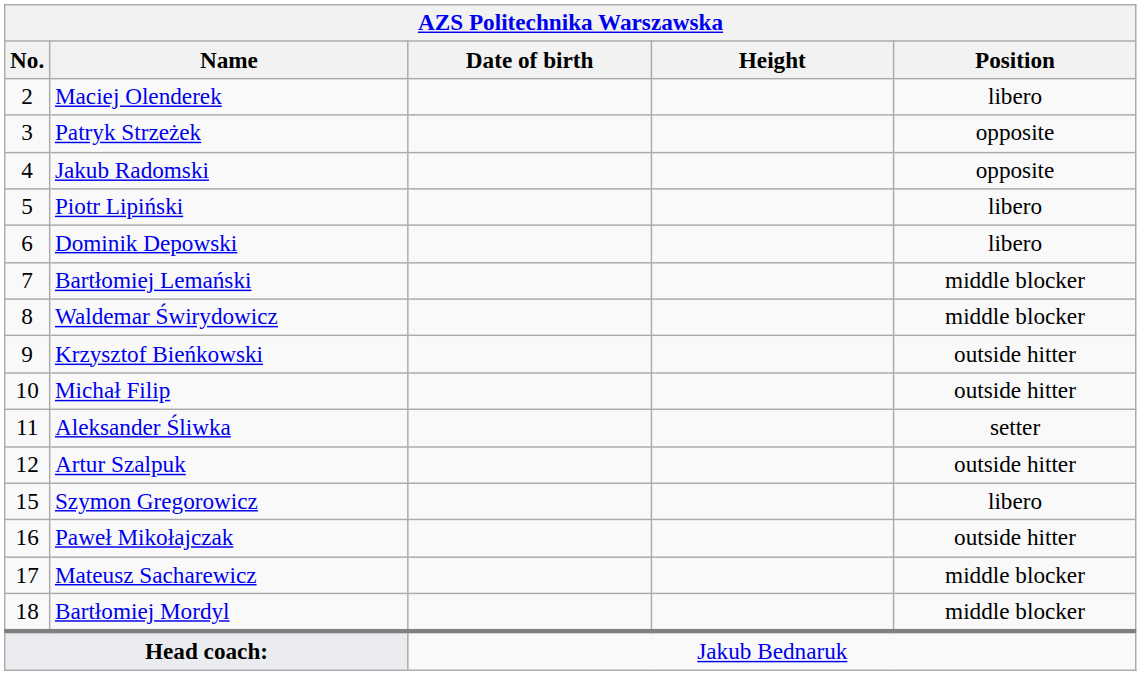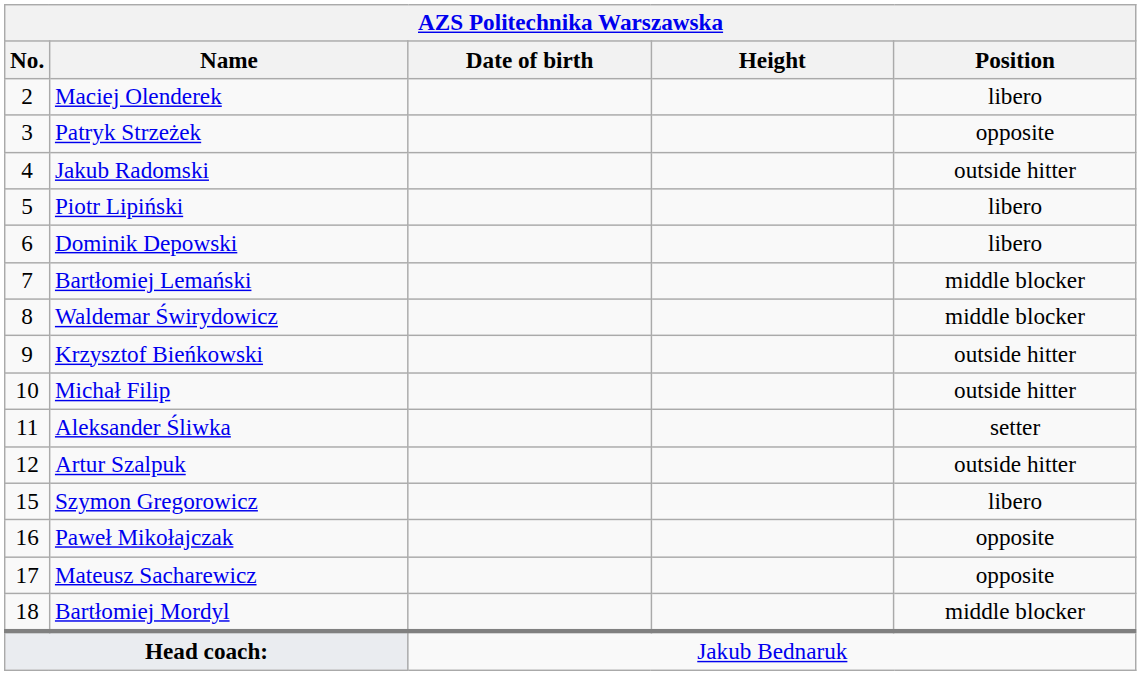 <table class="wikitable collapsible collapsed" style="font-size:100%; text-align:center">
 <tr>
 <th colspan=5 style="width:30em"><a href='#'>AZS Politechnika Warszawska</a></th>
 </tr>
 <tr>
 <th>No.</th>
 <th style="width:15em">Name</th>
 <th style="width:10em">Date of birth</th>
 <th style="width:10em">Height</th>
 <th style="width:10em">Position</th>
 </tr>
 <tr>
 <td>2</td>
 <td align=left> <a href='#'>Maciej Olenderek</a></td>
 <td align=right></td>
 <td></td>
 <td>libero</td>
 </tr>
 <tr>
 <td>3</td>
 <td align=left> <a href='#'>Patryk Strzeżek</a></td>
 <td align=right></td>
 <td></td>
 <td>opposite</td>
 </tr>
 <tr>
 <td>4</td>
 <td align=left> <a href='#'>Jakub Radomski</a></td>
 <td align=right></td>
 <td></td>
-<td>opposite</td>
+<td>outside hitter</td>
 </tr>
 <tr>
 <td>5</td>
 <td align=left> <a href='#'>Piotr Lipiński</a></td>
 <td align=right></td>
 <td></td>
 <td>libero</td>
 </tr>
 <tr>
 <td>6</td>
 <td align=left> <a href='#'>Dominik Depowski</a></td>
 <td align=right></td>
 <td></td>
 <td>libero</td>
 </tr>
 <tr>
 <td>7</td>
 <td align=left> <a href='#'>Bartłomiej Lemański</a></td>
 <td align=right></td>
 <td></td>
 <td>middle blocker</td>
 </tr>
 <tr>
 <td>8</td>
 <td align=left> <a href='#'>Waldemar Świrydowicz</a></td>
 <td align=right></td>
 <td></td>
 <td>middle blocker</td>
 </tr>
 <tr>
 <td>9</td>
 <td align=left> <a href='#'>Krzysztof Bieńkowski</a></td>
 <td align=right></td>
 <td></td>
 <td>outside hitter</td>
 </tr>
 <tr>
 <td>10</td>
 <td align=left> <a href='#'>Michał Filip</a></td>
 <td align=right></td>
 <td></td>
 <td>outside hitter</td>
 </tr>
 <tr>
 <td>11</td>
 <td align=left> <a href='#'>Aleksander Śliwka</a></td>
 <td align=right></td>
 <td></td>
 <td>setter</td>
 </tr>
 <tr>
 <td>12</td>
 <td align=left> <a href='#'>Artur Szalpuk</a></td>
 <td align=right></td>
 <td></td>
 <td>outside hitter</td>
 </tr>
 <tr>
 <td>15</td>
 <td align=left> <a href='#'>Szymon Gregorowicz</a></td>
 <td align=right></td>
 <td></td>
 <td>libero</td>
 </tr>
 <tr>
 <td>16</td>
 <td align=left> <a href='#'>Paweł Mikołajczak</a></td>
 <td align=right></td>
 <td></td>
-<td>outside hitter</td>
+<td>opposite</td>
 </tr>
 <tr>
 <td>17</td>
 <td align=left> <a href='#'>Mateusz Sacharewicz</a></td>
 <td align=right></td>
 <td></td>
-<td>middle blocker</td>
+<td>opposite</td>
 </tr>
 <tr>
 <td>18</td>
 <td align=left> <a href='#'>Bartłomiej Mordyl</a></td>
 <td align=right></td>
 <td></td>
 <td>middle blocker</td>
 </tr>
 <tr style="border-top: 3px solid grey">
 <td colspan=2 style="background:#EAECF0"><strong>Head coach:</strong></td>
 <td colspan=3> <a href='#'>Jakub Bednaruk</a></td>
 </tr>
 </table>
